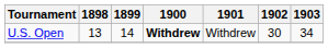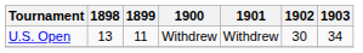 <table class="wikitable" style="font-size:95%;text-align:center;">
 <tr>
 <th>Tournament</th>
 <th>1898</th>
 <th>1899</th>
 <th>1900</th>
 <th>1901</th>
 <th>1902</th>
 <th>1903</th>
 </tr>
 <tr>
 <td align="left"><a href='#'>U.S. Open</a></td>
 <td>13</td>
-<td>14</td>
-<td><strong>Withdrew</strong></td>
+<td>11</td>
+<td>Withdrew</td>
 <td>Withdrew</td>
 <td>30</td>
 <td>34</td>
 </tr>
 <tr>
 </tr>
 </table>
